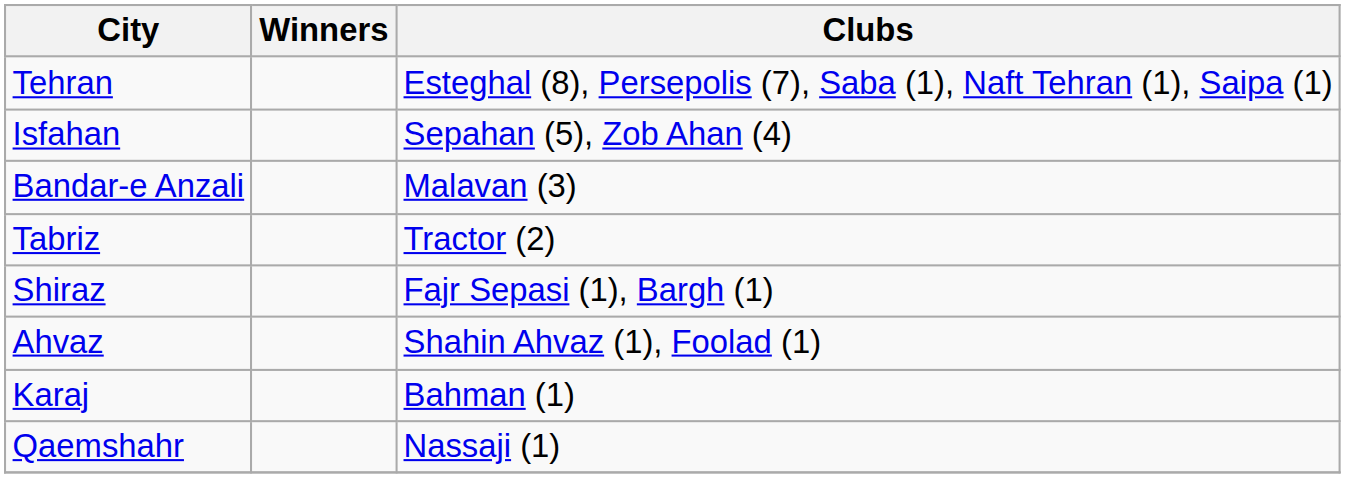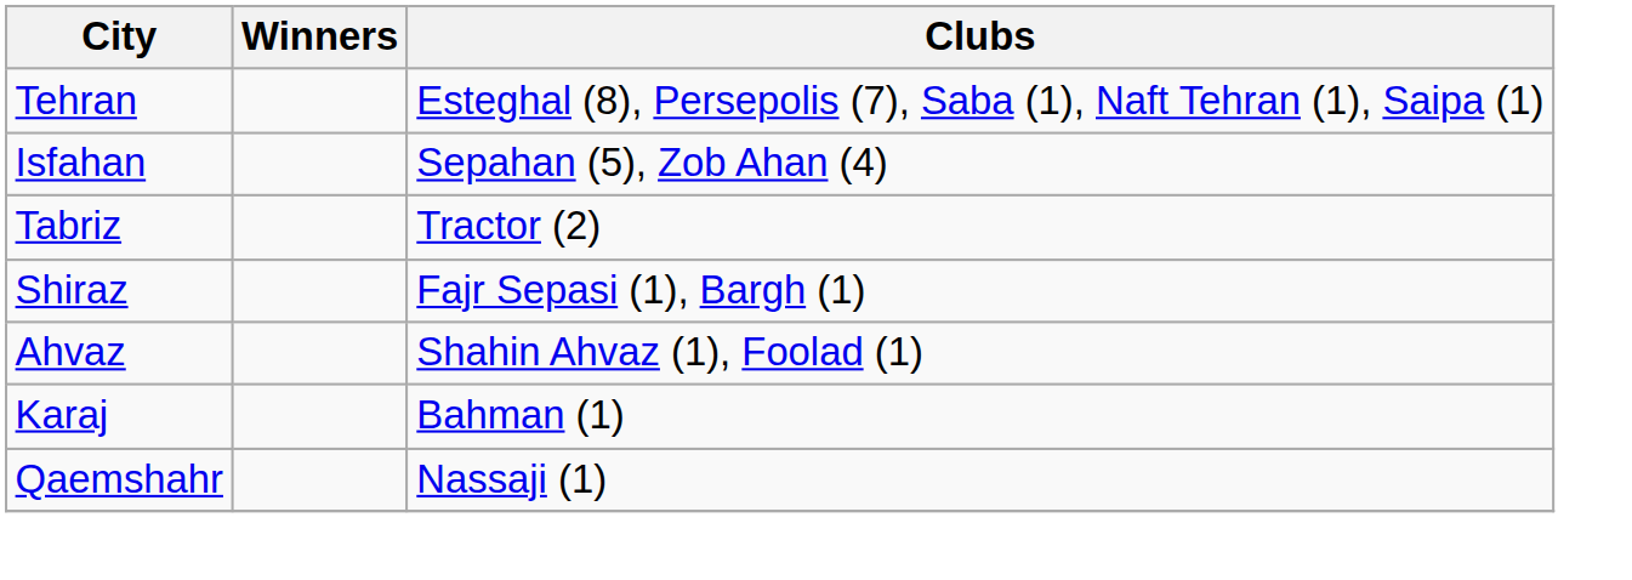 <table class="wikitable">
 <tr>
 <th>City</th>
 <th>Winners</th>
 <th>Clubs</th>
 </tr>
 <tr>
 <td><a href='#'>Tehran</a></td>
 <td></td>
 <td><a href='#'>Esteghal</a> (8), <a href='#'>Persepolis</a> (7), <a href='#'>Saba</a> (1), <a href='#'>Naft Tehran</a> (1), <a href='#'>Saipa</a> (1)</td>
 </tr>
 <tr>
 <td><a href='#'>Isfahan</a></td>
 <td></td>
 <td><a href='#'>Sepahan</a> (5), <a href='#'>Zob Ahan</a> (4)</td>
-</tr>
-<tr>
-<td><a href='#'>Bandar-e Anzali</a></td>
-<td></td>
-<td><a href='#'>Malavan</a> (3)</td>
 </tr>
 <tr>
 <td><a href='#'>Tabriz</a></td>
 <td></td>
 <td><a href='#'>Tractor</a> (2)</td>
 </tr>
 <tr>
 <td><a href='#'>Shiraz</a></td>
 <td></td>
 <td><a href='#'>Fajr Sepasi</a> (1), <a href='#'>Bargh</a> (1)</td>
 </tr>
 <tr>
 <td><a href='#'>Ahvaz</a></td>
 <td></td>
 <td><a href='#'>Shahin Ahvaz</a> (1), <a href='#'>Foolad</a> (1)</td>
 </tr>
 <tr>
 <td><a href='#'>Karaj</a></td>
 <td></td>
 <td><a href='#'>Bahman</a> (1)</td>
 </tr>
 <tr>
 <td><a href='#'>Qaemshahr</a></td>
 <td></td>
 <td><a href='#'>Nassaji</a> (1)</td>
 </tr>
 <tr>
 </tr>
 </table>
